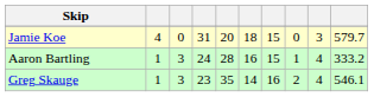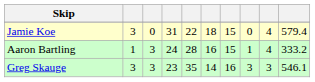 <table class=wikitable style="text-align: center;">
 <tr>
 <th width=160>Skip</th>
 <th width=20></th>
 <th width=20></th>
 <th width=20></th>
 <th width=20></th>
 <th width=20></th>
 <th width=20></th>
 <th width=20></th>
 <th width=20></th>
 <th width=20></th>
 </tr>
 <tr>
 </tr>
 <tr bgcolor=#ffffcc>
 <td style="text-align: left;"><a href='#'>Jamie Koe</a></td>
-<td>4</td>
+<td>3</td>
 <td>0</td>
 <td>31</td>
-<td>20</td>
+<td>22</td>
 <td>18</td>
 <td>15</td>
 <td>0</td>
-<td>3</td>
-<td>579.7</td>
+<td>4</td>
+<td>579.4</td>
 </tr>
 <tr bgcolor=#ccffcc>
 <td style="text-align: left;">Aaron Bartling</td>
 <td>1</td>
 <td>3</td>
 <td>24</td>
 <td>28</td>
 <td>16</td>
 <td>15</td>
 <td>1</td>
 <td>4</td>
 <td>333.2</td>
 </tr>
 <tr bgcolor=#ccffcc>
 <td style="text-align: left;"><a href='#'>Greg Skauge</a></td>
-<td>1</td>
+<td>3</td>
 <td>3</td>
 <td>23</td>
 <td>35</td>
 <td>14</td>
 <td>16</td>
-<td>2</td>
-<td>4</td>
+<td>3</td>
+<td>3</td>
 <td>546.1</td>
 </tr>
 </table>
